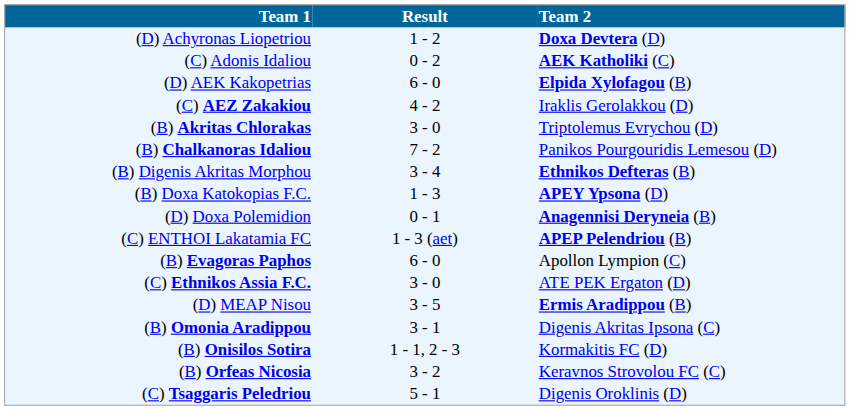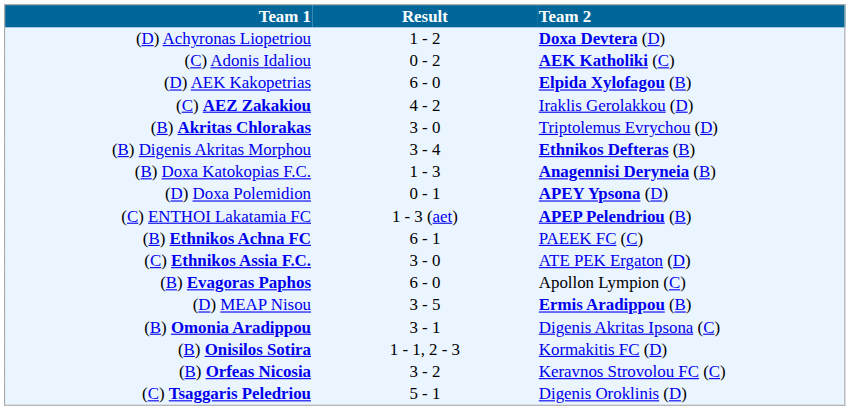 <table cellspacing="0" style="background: #EBF5FF; border: 1px #aaa solid; border-collapse: collapse; font-size: 95%;" width=60%>
 <tr bgcolor=#006699 style="color:white;">
 <th width=30% align="right">Team 1</th>
 <th width=22% align="center">Result</th>
 <th width=30% align="left">Team 2</th>
 </tr>
 <tr>
 <td align=right>(<a href='#'>D</a>) <a href='#'>Achyronas Liopetriou</a></td>
 <td align=center>1 - 2</td>
 <td align=left><strong><a href='#'>Doxa Devtera</a></strong> (<a href='#'>D</a>)</td>
 </tr>
 <tr>
 <td align=right>(<a href='#'>C</a>) <a href='#'>Adonis Idaliou</a></td>
 <td align=center>0 - 2</td>
 <td align=left><strong><a href='#'>AEK Katholiki</a></strong> (<a href='#'>C</a>)</td>
 </tr>
 <tr>
 <td align=right>(<a href='#'>D</a>) <a href='#'>AEK Kakopetrias</a></td>
 <td align=center>6 - 0</td>
 <td align=left><strong><a href='#'>Elpida Xylofagou</a></strong> (<a href='#'>B</a>)</td>
 </tr>
 <tr>
 <td align=right>(<a href='#'>C</a>) <strong><a href='#'>AEZ Zakakiou</a></strong></td>
 <td align=center>4 - 2</td>
 <td align=left><a href='#'>Iraklis Gerolakkou</a> (<a href='#'>D</a>)</td>
 </tr>
 <tr>
 <td align=right>(<a href='#'>B</a>) <strong><a href='#'>Akritas Chlorakas</a></strong></td>
 <td align=center>3 - 0</td>
 <td align=left><a href='#'>Triptolemus Evrychou</a> (<a href='#'>D</a>)</td>
 </tr>
 <tr>
-<td align=right>(<a href='#'>B</a>) <strong><a href='#'>Chalkanoras Idaliou</a></strong></td>
-<td align=center>7 - 2</td>
-<td align=left><a href='#'>Panikos Pourgouridis Lemesou</a> (<a href='#'>D</a>)</td>
-</tr>
-<tr>
 <td align=right>(<a href='#'>B</a>) <a href='#'>Digenis Akritas Morphou</a></td>
 <td align=center>3 - 4</td>
 <td align=left><strong><a href='#'>Ethnikos Defteras</a></strong> (<a href='#'>B</a>)</td>
 </tr>
 <tr>
 <td align=right>(<a href='#'>B</a>) <a href='#'>Doxa Katokopias F.C.</a></td>
 <td align=center>1 - 3</td>
-<td align=left><strong><a href='#'>APEY Ypsona</a></strong> (<a href='#'>D</a>)</td>
+<td align=left><strong><a href='#'>Anagennisi Deryneia</a></strong> (<a href='#'>B</a>)</td>
 </tr>
 <tr>
 <td align=right>(<a href='#'>D</a>) <a href='#'>Doxa Polemidion</a></td>
 <td align=center>0 - 1</td>
-<td align=left><strong><a href='#'>Anagennisi Deryneia</a></strong> (<a href='#'>B</a>)</td>
+<td align=left><strong><a href='#'>APEY Ypsona</a></strong> (<a href='#'>D</a>)</td>
 </tr>
 <tr>
 <td align=right>(<a href='#'>C</a>) <a href='#'>ENTHOI Lakatamia FC</a></td>
 <td align=center>1 - 3 (<a href='#'>aet</a>)</td>
 <td align=left><strong><a href='#'>APEP Pelendriou</a></strong> (<a href='#'>B</a>)</td>
 </tr>
 <tr>
-<td align=right>(<a href='#'>B</a>) <strong><a href='#'>Evagoras Paphos</a></strong></td>
-<td align=center>6 - 0</td>
-<td align=left>Apollon Lympion (<a href='#'>C</a>)</td>
+<td align=right>(<a href='#'>B</a>) <strong><a href='#'>Ethnikos Achna FC</a></strong></td>
+<td align=center>6 - 1</td>
+<td align=left><a href='#'>PAEEK FC</a> (<a href='#'>C</a>)</td>
 </tr>
 <tr>
 <td align=right>(<a href='#'>C</a>) <strong><a href='#'>Ethnikos Assia F.C.</a></strong></td>
 <td align=center>3 - 0</td>
 <td align=left><a href='#'>ATE PEK Ergaton</a> (<a href='#'>D</a>)</td>
+</tr>
+<tr>
+<td align=right>(<a href='#'>B</a>) <strong><a href='#'>Evagoras Paphos</a></strong></td>
+<td align=center>6 - 0</td>
+<td align=left>Apollon Lympion (<a href='#'>C</a>)</td>
 </tr>
 <tr>
 <td align=right>(<a href='#'>D</a>) <a href='#'>MEAP Nisou</a></td>
 <td align=center>3 - 5</td>
 <td align=left><strong><a href='#'>Ermis Aradippou</a></strong> (<a href='#'>B</a>)</td>
 </tr>
 <tr>
 <td align=right>(<a href='#'>B</a>) <strong><a href='#'>Omonia Aradippou</a></strong></td>
 <td align=center>3 - 1</td>
 <td align=left><a href='#'>Digenis Akritas Ipsona</a> (<a href='#'>C</a>)</td>
 </tr>
 <tr>
 <td align=right>(<a href='#'>B</a>) <strong><a href='#'>Onisilos Sotira</a></strong></td>
 <td align=center>1 - 1, 2 - 3</td>
 <td align=left><a href='#'>Kormakitis FC</a> (<a href='#'>D</a>)</td>
 </tr>
 <tr>
 <td align=right>(<a href='#'>B</a>) <strong><a href='#'>Orfeas Nicosia</a></strong></td>
 <td align=center>3 - 2</td>
 <td align=left><a href='#'>Keravnos Strovolou FC</a> (<a href='#'>C</a>)</td>
 </tr>
 <tr>
 <td align=right>(<a href='#'>C</a>) <strong><a href='#'>Tsaggaris Peledriou</a></strong></td>
 <td align=center>5 - 1</td>
 <td align=left><a href='#'>Digenis Oroklinis</a> (<a href='#'>D</a>)</td>
 </tr>
 <tr>
 </tr>
 </table>
